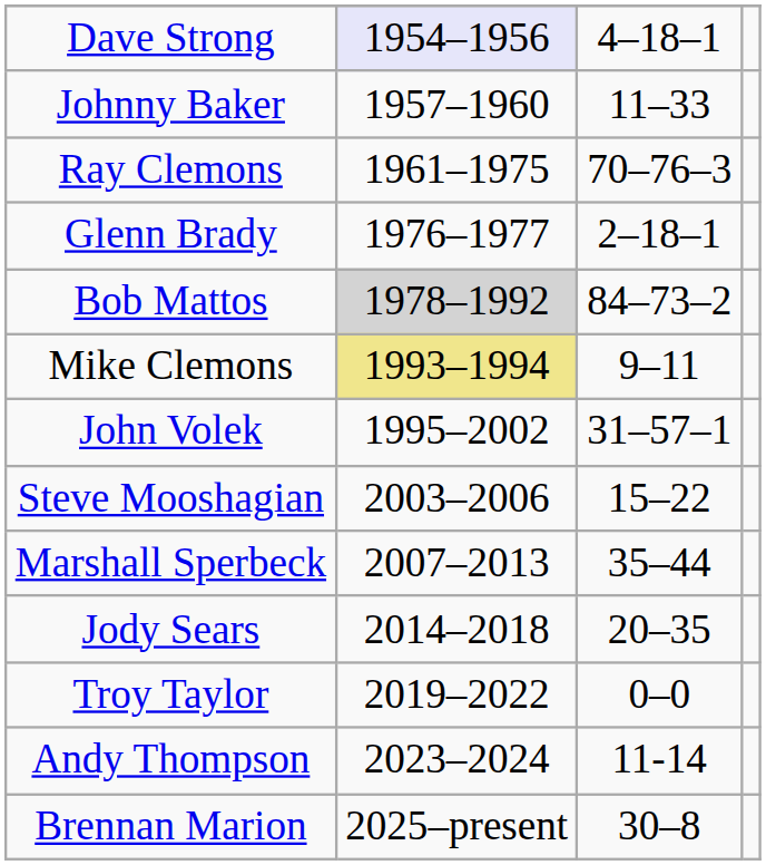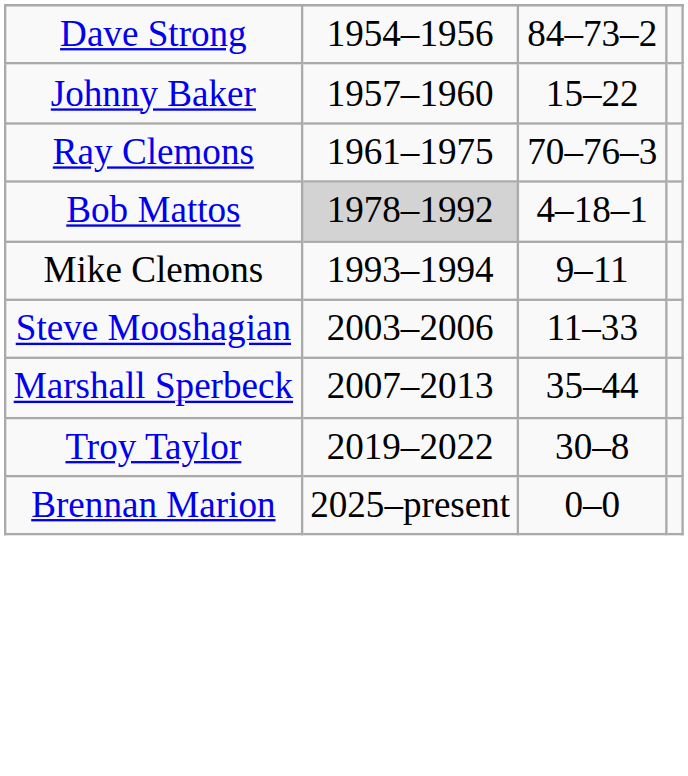 <table class="wikitable" style="text-align:center">
 <tr>
 </tr>
 <tr>
 <td><a href='#'>Dave Strong</a></td>
-<td style="background: lavender;">1954–1956</td>
-<td>4–18–1</td>
+<td>1954–1956</td>
+<td>84–73–2</td>
 <td></td>
 </tr>
 <tr>
 <td><a href='#'>Johnny Baker</a></td>
 <td>1957–1960</td>
-<td>11–33</td>
+<td>15–22</td>
 <td></td>
 </tr>
 <tr>
 <td><a href='#'>Ray Clemons</a></td>
 <td>1961–1975</td>
 <td>70–76–3</td>
 <td></td>
 </tr>
 <tr>
-<td><a href='#'>Glenn Brady</a></td>
-<td>1976–1977</td>
-<td>2–18–1</td>
-<td></td>
-</tr>
-<tr>
 <td><a href='#'>Bob Mattos</a></td>
 <td style="background: lightgrey;">1978–1992</td>
-<td>84–73–2</td>
+<td>4–18–1</td>
 <td></td>
 </tr>
 <tr>
 <td>Mike Clemons</td>
-<td style="background: khaki;">1993–1994</td>
+<td>1993–1994</td>
 <td>9–11</td>
-<td></td>
-</tr>
-<tr>
-<td><a href='#'>John Volek</a></td>
-<td>1995–2002</td>
-<td>31–57–1</td>
 <td></td>
 </tr>
 <tr>
 <td><a href='#'>Steve Mooshagian</a></td>
 <td>2003–2006</td>
-<td>15–22</td>
+<td>11–33</td>
 <td></td>
 </tr>
 <tr>
 <td><a href='#'>Marshall Sperbeck</a></td>
 <td>2007–2013</td>
 <td>35–44</td>
 <td></td>
 </tr>
 <tr>
-<td><a href='#'>Jody Sears</a></td>
-<td>2014–2018</td>
-<td>20–35</td>
-<td></td>
-</tr>
-<tr>
 <td><a href='#'>Troy Taylor</a></td>
 <td>2019–2022</td>
-<td>0–0</td>
-<td></td>
-</tr>
-<tr>
-<td><a href='#'>Andy Thompson</a></td>
-<td>2023–2024</td>
-<td>11-14</td>
+<td>30–8</td>
 <td></td>
 </tr>
 <tr>
 <td><a href='#'>Brennan Marion</a></td>
 <td>2025–present</td>
-<td>30–8</td>
+<td>0–0</td>
 <td></td>
 </tr>
 </table>
